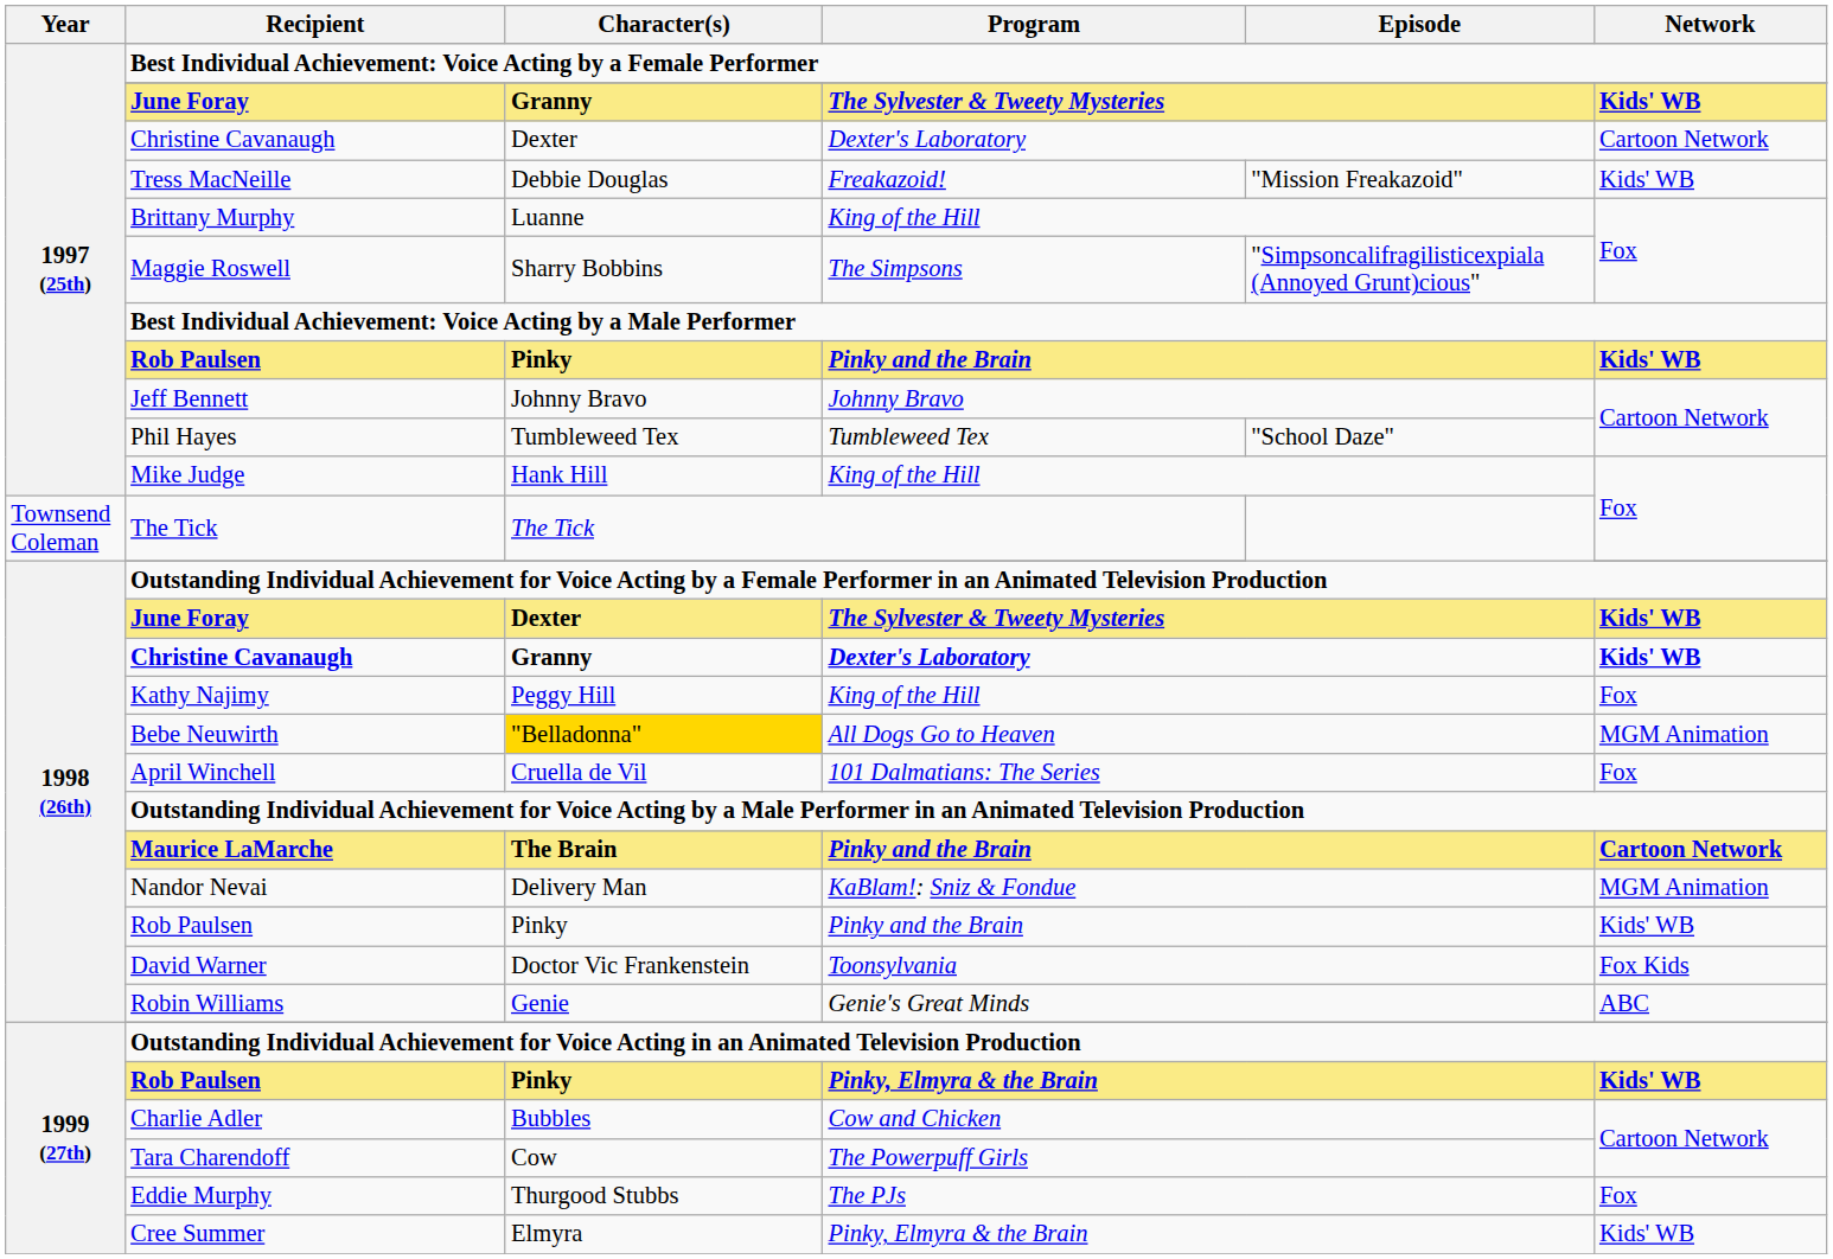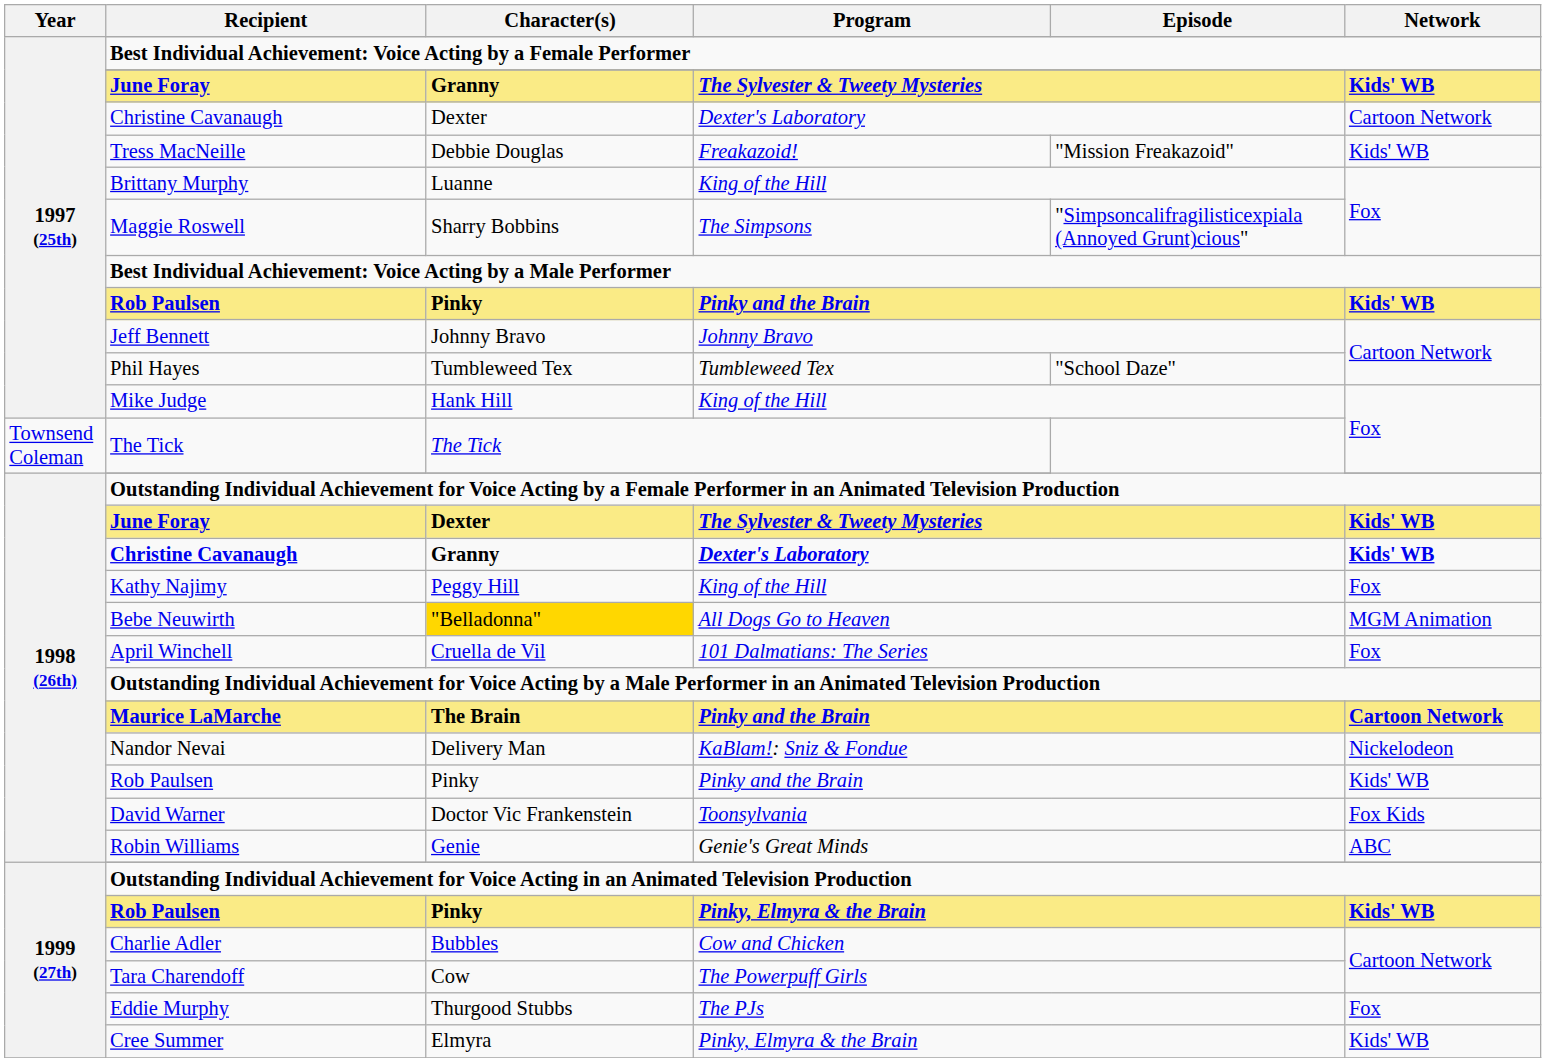 <table class="wikitable" style="width:95%;">
 <tr>
 <th style="width:3%;">Year</th>
 <th style="width:18%;">Recipient</th>
 <th style="width:15%;">Character(s)</th>
 <th style="width:20%;">Program</th>
 <th style="width:15%;">Episode</th>
 <th style="width:11%;">Network</th>
 </tr>
 <tr>
 <th rowspan="13" style="text-align:center;">1997 <br><small>(<a href='#'>25th</a>)</small><br></th>
 </tr>
 <tr>
 <td colspan="5"><strong>Best Individual Achievement: Voice Acting by a Female Performer</strong></td>
 </tr>
 <tr>
 </tr>
 <tr style="background:#FAEB86;">
 <td><strong><a href='#'>June Foray</a></strong></td>
 <td><strong>Granny</strong></td>
 <td colspan="2"><strong><em><a href='#'>The Sylvester & Tweety Mysteries</a></em></strong></td>
 <td><strong><a href='#'>Kids' WB</a></strong></td>
 </tr>
 <tr>
 <td><a href='#'>Christine Cavanaugh</a></td>
 <td>Dexter</td>
 <td colspan="2"><em><a href='#'>Dexter's Laboratory</a></em></td>
 <td><a href='#'>Cartoon Network</a></td>
 </tr>
 <tr>
 <td><a href='#'>Tress MacNeille</a></td>
 <td>Debbie Douglas</td>
 <td><em><a href='#'>Freakazoid!</a></em></td>
 <td>"Mission Freakazoid"</td>
 <td><a href='#'>Kids' WB</a></td>
 </tr>
 <tr>
 <td><a href='#'>Brittany Murphy</a></td>
 <td>Luanne</td>
 <td colspan="2"><em><a href='#'>King of the Hill</a></em></td>
 <td rowspan="2"><a href='#'>Fox</a></td>
 </tr>
 <tr>
 <td><a href='#'>Maggie Roswell</a></td>
 <td>Sharry Bobbins</td>
 <td><em><a href='#'>The Simpsons</a></em></td>
 <td>"<a href='#'>Simpsoncalifragilisticexpiala<br>(Annoyed Grunt)cious</a>"</td>
 </tr>
 <tr>
 <td colspan="5"><strong>Best Individual Achievement: Voice Acting by a Male Performer</strong></td>
 </tr>
 <tr style="background:#FAEB86;">
 <td><strong><a href='#'>Rob Paulsen</a></strong></td>
 <td><strong>Pinky</strong></td>
 <td colspan="2"><strong><em><a href='#'>Pinky and the Brain</a></em></strong></td>
 <td><strong><a href='#'>Kids' WB</a></strong></td>
 </tr>
 <tr>
 <td><a href='#'>Jeff Bennett</a></td>
 <td>Johnny Bravo</td>
 <td colspan="2"><em><a href='#'>Johnny Bravo</a></em></td>
 <td rowspan="2"><a href='#'>Cartoon Network</a></td>
 </tr>
 <tr>
 <td>Phil Hayes</td>
 <td>Tumbleweed Tex</td>
 <td><em>Tumbleweed Tex</em></td>
 <td>"School Daze"</td>
 </tr>
 <tr>
 <td><a href='#'>Mike Judge</a></td>
 <td><a href='#'>Hank Hill</a></td>
 <td colspan="2"><em><a href='#'>King of the Hill</a></em></td>
 <td rowspan="2"><a href='#'>Fox</a></td>
 </tr>
 <tr>
 <td><a href='#'>Townsend Coleman</a></td>
 <td><a href='#'>The Tick</a></td>
 <td colspan="2"><em><a href='#'>The Tick</a></em></td>
 </tr>
 <tr>
 <th rowspan="13" style="text-align:center;">1998<br><small><a href='#'>(26th)</a></small><br></th>
 </tr>
 <tr>
 <td colspan="5"><strong>Outstanding Individual Achievement for Voice Acting by a Female Performer in an Animated Television Production</strong></td>
 </tr>
 <tr style="background:#FAEB86;">
 <td><strong><a href='#'>June Foray</a></strong></td>
 <td><strong>Dexter</strong></td>
 <td colspan="2"><strong><em><a href='#'>The Sylvester & Tweety Mysteries</a></em></strong></td>
 <td><strong><a href='#'>Kids' WB</a></strong></td>
 </tr>
 <tr>
 <td><strong><a href='#'>Christine Cavanaugh</a></strong></td>
 <td><strong>Granny</strong></td>
 <td colspan="2"><strong><em><a href='#'>Dexter's Laboratory</a></em></strong></td>
 <td><strong><a href='#'>Kids' WB</a></strong></td>
 </tr>
 <tr>
 <td><a href='#'>Kathy Najimy</a></td>
 <td><a href='#'>Peggy Hill</a></td>
 <td colspan="2"><em><a href='#'>King of the Hill</a></em></td>
 <td><a href='#'>Fox</a></td>
 </tr>
 <tr>
 <td><a href='#'>Bebe Neuwirth</a></td>
 <td style="background: gold;">"Belladonna"</td>
 <td colspan="2"><em><a href='#'>All Dogs Go to Heaven</a></em></td>
 <td><a href='#'>MGM Animation</a></td>
 </tr>
 <tr>
 <td><a href='#'>April Winchell</a></td>
 <td><a href='#'>Cruella de Vil</a></td>
 <td colspan="2"><em><a href='#'>101 Dalmatians: The Series</a></em></td>
 <td><a href='#'>Fox</a></td>
 </tr>
 <tr>
 <td colspan="5"><strong>Outstanding Individual Achievement for Voice Acting by a Male Performer in an Animated Television Production</strong></td>
 </tr>
 <tr style="background:#FAEB86;">
 <td><strong><a href='#'>Maurice LaMarche</a></strong></td>
 <td><strong>The Brain</strong></td>
 <td colspan="2"><strong><em><a href='#'>Pinky and the Brain</a></em></strong></td>
 <td><strong><a href='#'>Cartoon Network</a></strong></td>
 </tr>
 <tr>
 <td>Nandor Nevai</td>
 <td>Delivery Man</td>
 <td colspan="2"><em><a href='#'>KaBlam!</a>: <a href='#'>Sniz & Fondue</a></em></td>
-<td><a href='#'>MGM Animation</a></td>
+<td><a href='#'>Nickelodeon</a></td>
 </tr>
 <tr>
 <td><a href='#'>Rob Paulsen</a></td>
 <td>Pinky</td>
 <td colspan="2"><em><a href='#'>Pinky and the Brain</a></em></td>
 <td><a href='#'>Kids' WB</a></td>
 </tr>
 <tr>
 <td><a href='#'>David Warner</a></td>
 <td>Doctor Vic Frankenstein</td>
 <td colspan="2"><em><a href='#'>Toonsylvania</a></em></td>
 <td><a href='#'>Fox Kids</a></td>
 </tr>
 <tr>
 <td><a href='#'>Robin Williams</a></td>
 <td><a href='#'>Genie</a></td>
 <td colspan="2"><em>Genie's Great Minds</em></td>
 <td><a href='#'>ABC</a></td>
 </tr>
 <tr>
 <th rowspan="7" style="text-align:center;">1999 <br><small>(<a href='#'>27th</a>)</small><br></th>
 </tr>
 <tr>
 <td colspan="5"><strong>Outstanding Individual Achievement for Voice Acting in an Animated Television Production</strong></td>
 </tr>
 <tr style="background:#FAEB86;">
 <td><strong><a href='#'>Rob Paulsen</a></strong></td>
 <td><strong>Pinky</strong></td>
 <td colspan="2"><strong><em><a href='#'>Pinky, Elmyra & the Brain</a></em></strong></td>
 <td><strong><a href='#'>Kids' WB</a></strong></td>
 </tr>
 <tr>
 <td><a href='#'>Charlie Adler</a></td>
 <td><a href='#'>Bubbles</a></td>
 <td colspan="2"><em><a href='#'>Cow and Chicken</a></em></td>
 <td rowspan="2"><a href='#'>Cartoon Network</a></td>
 </tr>
 <tr>
 <td><a href='#'>Tara Charendoff</a></td>
 <td>Cow</td>
 <td colspan="2"><em><a href='#'>The Powerpuff Girls</a></em></td>
 </tr>
 <tr>
 <td><a href='#'>Eddie Murphy</a></td>
 <td>Thurgood Stubbs</td>
 <td colspan="2"><em><a href='#'>The PJs</a></em></td>
 <td><a href='#'>Fox</a></td>
 </tr>
 <tr>
 <td><a href='#'>Cree Summer</a></td>
 <td>Elmyra</td>
 <td colspan="2"><em><a href='#'>Pinky, Elmyra & the Brain</a></em></td>
 <td><a href='#'>Kids' WB</a></td>
 </tr>
 <tr>
 </tr>
 </table>
